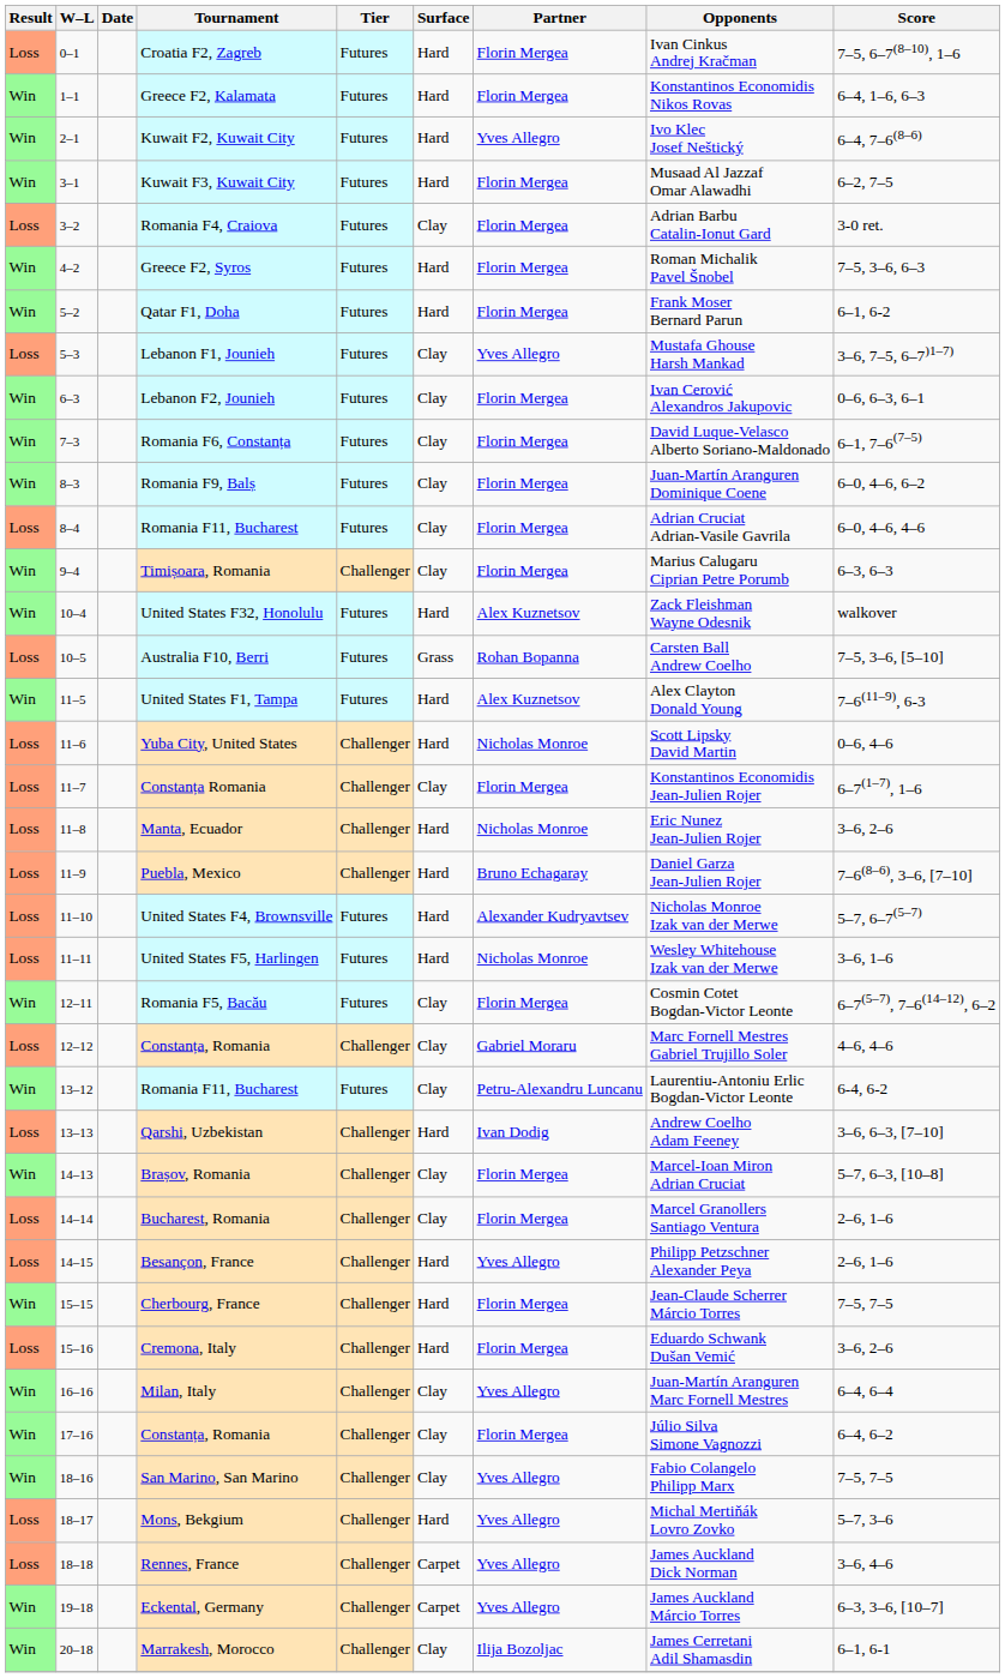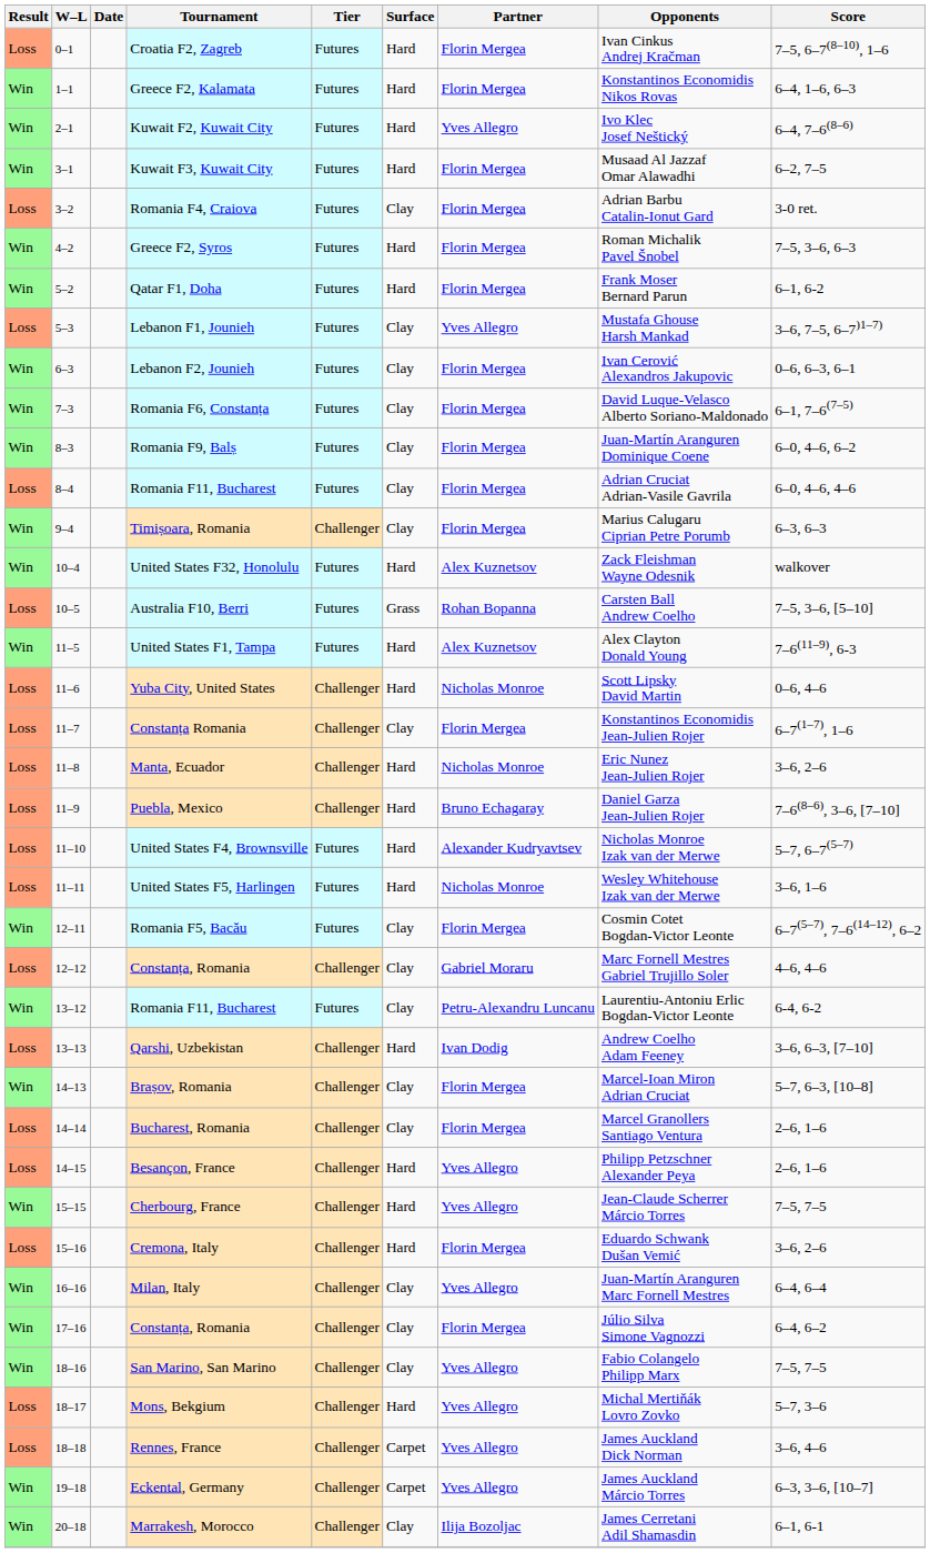 <table class="sortable wikitable">
 <tr>
 <th>Result</th>
 <th class="unsortable">W–L</th>
 <th>Date</th>
 <th>Tournament</th>
 <th>Tier</th>
 <th>Surface</th>
 <th>Partner</th>
 <th>Opponents</th>
 <th class="unsortable">Score</th>
 </tr>
 <tr>
 <td bgcolor=ffa07a>Loss</td>
 <td><small>0–1</small></td>
 <td></td>
 <td bgcolor=cffcff>Croatia F2, <a href='#'>Zagreb</a></td>
 <td bgcolor=cffcff>Futures</td>
 <td>Hard</td>
 <td> <a href='#'>Florin Mergea</a></td>
 <td> Ivan Cinkus<br> <a href='#'>Andrej Kračman</a></td>
 <td>7–5, 6–7<sup>(8–10)</sup>, 1–6</td>
 </tr>
 <tr>
 <td bgcolor=98fb98>Win</td>
 <td><small>1–1</small></td>
 <td></td>
 <td bgcolor=cffcff>Greece F2, <a href='#'>Kalamata</a></td>
 <td bgcolor=cffcff>Futures</td>
 <td>Hard</td>
 <td> <a href='#'>Florin Mergea</a></td>
 <td> <a href='#'>Konstantinos Economidis</a><br> <a href='#'>Nikos Rovas</a></td>
 <td>6–4, 1–6, 6–3</td>
 </tr>
 <tr>
 <td bgcolor=98fb98>Win</td>
 <td><small>2–1</small></td>
 <td></td>
 <td bgcolor=cffcff>Kuwait F2, <a href='#'>Kuwait City</a></td>
 <td bgcolor=cffcff>Futures</td>
 <td>Hard</td>
 <td> <a href='#'>Yves Allegro</a></td>
 <td> <a href='#'>Ivo Klec</a><br> <a href='#'>Josef Neštický</a></td>
 <td>6–4, 7–6<sup>(8–6)</sup></td>
 </tr>
 <tr>
 <td bgcolor=98fb98>Win</td>
 <td><small>3–1</small></td>
 <td></td>
 <td bgcolor=cffcff>Kuwait F3, <a href='#'>Kuwait City</a></td>
 <td bgcolor=cffcff>Futures</td>
 <td>Hard</td>
 <td> <a href='#'>Florin Mergea</a></td>
 <td> Musaad Al Jazzaf<br> Omar Alawadhi</td>
 <td>6–2, 7–5</td>
 </tr>
 <tr>
 <td bgcolor=ffa07a>Loss</td>
 <td><small>3–2</small></td>
 <td></td>
 <td bgcolor=cffcff>Romania F4, <a href='#'>Craiova</a></td>
 <td bgcolor=cffcff>Futures</td>
 <td>Clay</td>
 <td> <a href='#'>Florin Mergea</a></td>
 <td> Adrian Barbu<br> <a href='#'>Catalin-Ionut Gard</a></td>
 <td>3-0 ret.</td>
 </tr>
 <tr>
 <td bgcolor=98fb98>Win</td>
 <td><small>4–2</small></td>
 <td></td>
 <td bgcolor=cffcff>Greece F2, <a href='#'>Syros</a></td>
 <td bgcolor=cffcff>Futures</td>
 <td>Hard</td>
 <td> <a href='#'>Florin Mergea</a></td>
 <td> Roman Michalik<br> <a href='#'>Pavel Šnobel</a></td>
 <td>7–5, 3–6, 6–3</td>
 </tr>
 <tr>
 <td bgcolor=98fb98>Win</td>
 <td><small>5–2</small></td>
 <td></td>
 <td bgcolor=cffcff>Qatar F1, <a href='#'>Doha</a></td>
 <td bgcolor=cffcff>Futures</td>
 <td>Hard</td>
 <td> <a href='#'>Florin Mergea</a></td>
 <td> <a href='#'>Frank Moser</a><br> Bernard Parun</td>
 <td>6–1, 6-2</td>
 </tr>
 <tr>
 <td bgcolor=ffa07a>Loss</td>
 <td><small>5–3</small></td>
 <td></td>
 <td bgcolor=cffcff>Lebanon F1, <a href='#'>Jounieh</a></td>
 <td bgcolor=cffcff>Futures</td>
 <td>Clay</td>
 <td> <a href='#'>Yves Allegro</a></td>
 <td> <a href='#'>Mustafa Ghouse</a><br> <a href='#'>Harsh Mankad</a></td>
 <td>3–6, 7–5, 6–7<sup>)1–7)</sup></td>
 </tr>
 <tr>
 <td bgcolor=98fb98>Win</td>
 <td><small>6–3</small></td>
 <td></td>
 <td bgcolor=cffcff>Lebanon F2, <a href='#'>Jounieh</a></td>
 <td bgcolor=cffcff>Futures</td>
 <td>Clay</td>
 <td> <a href='#'>Florin Mergea</a></td>
 <td> <a href='#'>Ivan Cerović</a><br> <a href='#'>Alexandros Jakupovic</a></td>
 <td>0–6, 6–3, 6–1</td>
 </tr>
 <tr>
 <td bgcolor=98fb98>Win</td>
 <td><small>7–3</small></td>
 <td></td>
 <td bgcolor=cffcff>Romania F6, <a href='#'>Constanța</a></td>
 <td bgcolor=cffcff>Futures</td>
 <td>Clay</td>
 <td> <a href='#'>Florin Mergea</a></td>
 <td> <a href='#'>David Luque-Velasco</a><br> Alberto Soriano-Maldonado</td>
 <td>6–1, 7–6<sup>(7–5)</sup></td>
 </tr>
 <tr>
 <td bgcolor=98fb98>Win</td>
 <td><small>8–3</small></td>
 <td></td>
 <td bgcolor=cffcff>Romania F9, <a href='#'>Balș</a></td>
 <td bgcolor=cffcff>Futures</td>
 <td>Clay</td>
 <td> <a href='#'>Florin Mergea</a></td>
 <td> <a href='#'>Juan-Martín Aranguren</a><br> <a href='#'>Dominique Coene</a></td>
 <td>6–0, 4–6, 6–2</td>
 </tr>
 <tr>
 <td bgcolor=ffa07a>Loss</td>
 <td><small>8–4</small></td>
 <td></td>
 <td bgcolor=cffcff>Romania F11, <a href='#'>Bucharest</a></td>
 <td bgcolor=cffcff>Futures</td>
 <td>Clay</td>
 <td> <a href='#'>Florin Mergea</a></td>
 <td> <a href='#'>Adrian Cruciat</a><br> Adrian-Vasile Gavrila</td>
 <td>6–0, 4–6, 4–6</td>
 </tr>
 <tr>
 <td bgcolor=98fb98>Win</td>
 <td><small>9–4</small></td>
 <td></td>
 <td bgcolor=moccasin><a href='#'>Timișoara</a>, Romania</td>
 <td bgcolor=moccasin>Challenger</td>
 <td>Clay</td>
 <td> <a href='#'>Florin Mergea</a></td>
 <td> Marius Calugaru<br> <a href='#'>Ciprian Petre Porumb</a></td>
 <td>6–3, 6–3</td>
 </tr>
 <tr>
 <td bgcolor=98fb98>Win</td>
 <td><small>10–4</small></td>
 <td></td>
 <td bgcolor=cffcff>United States F32, <a href='#'>Honolulu</a></td>
 <td bgcolor=cffcff>Futures</td>
 <td>Hard</td>
 <td> <a href='#'>Alex Kuznetsov</a></td>
 <td> <a href='#'>Zack Fleishman</a><br> <a href='#'>Wayne Odesnik</a></td>
 <td>walkover</td>
 </tr>
 <tr>
 <td bgcolor=ffa07a>Loss</td>
 <td><small>10–5</small></td>
 <td></td>
 <td bgcolor=cffcff>Australia F10, <a href='#'>Berri</a></td>
 <td bgcolor=cffcff>Futures</td>
 <td>Grass</td>
 <td> <a href='#'>Rohan Bopanna</a></td>
 <td> <a href='#'>Carsten Ball</a><br> <a href='#'>Andrew Coelho</a></td>
 <td>7–5, 3–6, [5–10]</td>
 </tr>
 <tr>
 <td bgcolor=98fb98>Win</td>
 <td><small>11–5</small></td>
 <td></td>
 <td bgcolor=cffcff>United States F1, <a href='#'>Tampa</a></td>
 <td bgcolor=cffcff>Futures</td>
 <td>Hard</td>
 <td> <a href='#'>Alex Kuznetsov</a></td>
 <td> Alex Clayton<br> <a href='#'>Donald Young</a></td>
 <td>7–6<sup>(11–9)</sup>, 6-3</td>
 </tr>
 <tr>
 <td bgcolor=ffa07a>Loss</td>
 <td><small>11–6</small></td>
 <td></td>
 <td bgcolor=moccasin><a href='#'>Yuba City</a>, United States</td>
 <td bgcolor=moccasin>Challenger</td>
 <td>Hard</td>
 <td> <a href='#'>Nicholas Monroe</a></td>
 <td> <a href='#'>Scott Lipsky</a><br> <a href='#'>David Martin</a></td>
 <td>0–6, 4–6</td>
 </tr>
 <tr>
 <td bgcolor=ffa07a>Loss</td>
 <td><small>11–7</small></td>
 <td></td>
 <td bgcolor=moccasin><a href='#'>Constanța</a> Romania</td>
 <td bgcolor=moccasin>Challenger</td>
 <td>Clay</td>
 <td> <a href='#'>Florin Mergea</a></td>
 <td> <a href='#'>Konstantinos Economidis</a><br> <a href='#'>Jean-Julien Rojer</a></td>
 <td>6–7<sup>(1–7)</sup>, 1–6</td>
 </tr>
 <tr>
 <td bgcolor=ffa07a>Loss</td>
 <td><small>11–8</small></td>
 <td></td>
 <td bgcolor=moccasin><a href='#'>Manta</a>, Ecuador</td>
 <td bgcolor=moccasin>Challenger</td>
 <td>Hard</td>
 <td> <a href='#'>Nicholas Monroe</a></td>
 <td> <a href='#'>Eric Nunez</a><br> <a href='#'>Jean-Julien Rojer</a></td>
 <td>3–6, 2–6</td>
 </tr>
 <tr>
 <td bgcolor=ffa07a>Loss</td>
 <td><small>11–9</small></td>
 <td></td>
 <td bgcolor=moccasin><a href='#'>Puebla</a>, Mexico</td>
 <td bgcolor=moccasin>Challenger</td>
 <td>Hard</td>
 <td> <a href='#'>Bruno Echagaray</a></td>
 <td> <a href='#'>Daniel Garza</a><br> <a href='#'>Jean-Julien Rojer</a></td>
 <td>7–6<sup>(8–6)</sup>, 3–6, [7–10]</td>
 </tr>
 <tr>
 <td bgcolor=ffa07a>Loss</td>
 <td><small>11–10</small></td>
 <td></td>
 <td bgcolor=cffcff>United States F4, <a href='#'>Brownsville</a></td>
 <td bgcolor=cffcff>Futures</td>
 <td>Hard</td>
 <td> <a href='#'>Alexander Kudryavtsev</a></td>
 <td> <a href='#'>Nicholas Monroe</a><br> <a href='#'>Izak van der Merwe</a></td>
 <td>5–7, 6–7<sup>(5–7)</sup></td>
 </tr>
 <tr>
 <td bgcolor=ffa07a>Loss</td>
 <td><small>11–11</small></td>
 <td></td>
 <td bgcolor=cffcff>United States F5, <a href='#'>Harlingen</a></td>
 <td bgcolor=cffcff>Futures</td>
 <td>Hard</td>
 <td> <a href='#'>Nicholas Monroe</a></td>
 <td> <a href='#'>Wesley Whitehouse</a><br> <a href='#'>Izak van der Merwe</a></td>
 <td>3–6, 1–6</td>
 </tr>
 <tr>
 <td bgcolor=98fb98>Win</td>
 <td><small>12–11</small></td>
 <td></td>
 <td bgcolor=cffcff>Romania F5, <a href='#'>Bacău</a></td>
 <td bgcolor=cffcff>Futures</td>
 <td>Clay</td>
 <td> <a href='#'>Florin Mergea</a></td>
 <td> Cosmin Cotet<br> Bogdan-Victor Leonte</td>
 <td>6–7<sup>(5–7)</sup>, 7–6<sup>(14–12)</sup>, 6–2</td>
 </tr>
 <tr>
 <td bgcolor=ffa07a>Loss</td>
 <td><small>12–12</small></td>
 <td></td>
 <td bgcolor=moccasin><a href='#'>Constanța</a>, Romania</td>
 <td bgcolor=moccasin>Challenger</td>
 <td>Clay</td>
 <td> <a href='#'>Gabriel Moraru</a></td>
 <td> <a href='#'>Marc Fornell Mestres</a><br> <a href='#'>Gabriel Trujillo Soler</a></td>
 <td>4–6, 4–6</td>
 </tr>
 <tr>
 <td bgcolor=98fb98>Win</td>
 <td><small>13–12</small></td>
 <td></td>
 <td bgcolor=cffcff>Romania F11, <a href='#'>Bucharest</a></td>
 <td bgcolor=cffcff>Futures</td>
 <td>Clay</td>
 <td> <a href='#'>Petru-Alexandru Luncanu</a></td>
 <td> Laurentiu-Antoniu Erlic<br> Bogdan-Victor Leonte</td>
 <td>6-4, 6-2</td>
 </tr>
 <tr>
 <td bgcolor=ffa07a>Loss</td>
 <td><small>13–13</small></td>
 <td></td>
 <td bgcolor=moccasin><a href='#'>Qarshi</a>, Uzbekistan</td>
 <td bgcolor=moccasin>Challenger</td>
 <td>Hard</td>
 <td> <a href='#'>Ivan Dodig</a></td>
 <td> <a href='#'>Andrew Coelho</a><br> <a href='#'>Adam Feeney</a></td>
 <td>3–6, 6–3, [7–10]</td>
 </tr>
 <tr>
 <td bgcolor=98fb98>Win</td>
 <td><small>14–13</small></td>
 <td></td>
 <td bgcolor=moccasin><a href='#'>Brașov</a>, Romania</td>
 <td bgcolor=moccasin>Challenger</td>
 <td>Clay</td>
 <td> <a href='#'>Florin Mergea</a></td>
 <td> <a href='#'>Marcel-Ioan Miron</a><br> <a href='#'>Adrian Cruciat</a></td>
 <td>5–7, 6–3, [10–8]</td>
 </tr>
 <tr>
 <td bgcolor=ffa07a>Loss</td>
 <td><small>14–14</small></td>
 <td></td>
 <td bgcolor=moccasin><a href='#'>Bucharest</a>, Romania</td>
 <td bgcolor=moccasin>Challenger</td>
 <td>Clay</td>
 <td> <a href='#'>Florin Mergea</a></td>
 <td> <a href='#'>Marcel Granollers</a><br> <a href='#'>Santiago Ventura</a></td>
 <td>2–6, 1–6</td>
 </tr>
 <tr>
 <td bgcolor=ffa07a>Loss</td>
 <td><small>14–15</small></td>
 <td></td>
 <td bgcolor=moccasin><a href='#'>Besançon</a>, France</td>
 <td bgcolor=moccasin>Challenger</td>
 <td>Hard</td>
 <td> <a href='#'>Yves Allegro</a></td>
 <td> <a href='#'>Philipp Petzschner</a><br> <a href='#'>Alexander Peya</a></td>
 <td>2–6, 1–6</td>
 </tr>
 <tr>
 <td bgcolor=98fb98>Win</td>
 <td><small>15–15</small></td>
 <td></td>
 <td bgcolor=moccasin><a href='#'>Cherbourg</a>, France</td>
 <td bgcolor=moccasin>Challenger</td>
 <td>Hard</td>
-<td> <a href='#'>Florin Mergea</a></td>
+<td> <a href='#'>Yves Allegro</a></td>
 <td> <a href='#'>Jean-Claude Scherrer</a><br> <a href='#'>Márcio Torres</a></td>
 <td>7–5, 7–5</td>
 </tr>
 <tr>
 <td bgcolor=ffa07a>Loss</td>
 <td><small>15–16</small></td>
 <td></td>
 <td bgcolor=moccasin><a href='#'>Cremona</a>, Italy</td>
 <td bgcolor=moccasin>Challenger</td>
 <td>Hard</td>
 <td> <a href='#'>Florin Mergea</a></td>
 <td> <a href='#'>Eduardo Schwank</a><br> <a href='#'>Dušan Vemić</a></td>
 <td>3–6, 2–6</td>
 </tr>
 <tr>
 <td bgcolor=98fb98>Win</td>
 <td><small>16–16</small></td>
 <td></td>
 <td bgcolor=moccasin><a href='#'>Milan</a>, Italy</td>
 <td bgcolor=moccasin>Challenger</td>
 <td>Clay</td>
 <td> <a href='#'>Yves Allegro</a></td>
 <td> <a href='#'>Juan-Martín Aranguren</a><br> <a href='#'>Marc Fornell Mestres</a></td>
 <td>6–4, 6–4</td>
 </tr>
 <tr>
 <td bgcolor=98fb98>Win</td>
 <td><small>17–16</small></td>
 <td></td>
 <td bgcolor=moccasin><a href='#'>Constanța</a>, Romania</td>
 <td bgcolor=moccasin>Challenger</td>
 <td>Clay</td>
 <td> <a href='#'>Florin Mergea</a></td>
 <td> <a href='#'>Júlio Silva</a><br> <a href='#'>Simone Vagnozzi</a></td>
 <td>6–4, 6–2</td>
 </tr>
 <tr>
 <td bgcolor=98fb98>Win</td>
 <td><small>18–16</small></td>
 <td></td>
 <td bgcolor=moccasin><a href='#'>San Marino</a>, San Marino</td>
 <td bgcolor=moccasin>Challenger</td>
 <td>Clay</td>
 <td> <a href='#'>Yves Allegro</a></td>
 <td> <a href='#'>Fabio Colangelo</a><br> <a href='#'>Philipp Marx</a></td>
 <td>7–5, 7–5</td>
 </tr>
 <tr>
 <td bgcolor=ffa07a>Loss</td>
 <td><small>18–17</small></td>
 <td></td>
 <td bgcolor=moccasin><a href='#'>Mons</a>, Bekgium</td>
 <td bgcolor=moccasin>Challenger</td>
 <td>Hard</td>
 <td> <a href='#'>Yves Allegro</a></td>
 <td> <a href='#'>Michal Mertiňák</a><br> <a href='#'>Lovro Zovko</a></td>
 <td>5–7, 3–6</td>
 </tr>
 <tr>
 <td bgcolor=ffa07a>Loss</td>
 <td><small>18–18</small></td>
 <td></td>
 <td bgcolor=moccasin><a href='#'>Rennes</a>, France</td>
 <td bgcolor=moccasin>Challenger</td>
 <td>Carpet</td>
 <td> <a href='#'>Yves Allegro</a></td>
 <td> <a href='#'>James Auckland</a><br> <a href='#'>Dick Norman</a></td>
 <td>3–6, 4–6</td>
 </tr>
 <tr>
 <td bgcolor=98fb98>Win</td>
 <td><small>19–18</small></td>
 <td></td>
 <td bgcolor=moccasin><a href='#'>Eckental</a>, Germany</td>
 <td bgcolor=moccasin>Challenger</td>
 <td>Carpet</td>
 <td> <a href='#'>Yves Allegro</a></td>
 <td> <a href='#'>James Auckland</a><br> <a href='#'>Márcio Torres</a></td>
 <td>6–3, 3–6, [10–7]</td>
 </tr>
 <tr>
 <td bgcolor=98fb98>Win</td>
 <td><small>20–18</small></td>
 <td></td>
 <td bgcolor=moccasin><a href='#'>Marrakesh</a>, Morocco</td>
 <td bgcolor=moccasin>Challenger</td>
 <td>Clay</td>
 <td> <a href='#'>Ilija Bozoljac</a></td>
 <td> <a href='#'>James Cerretani</a><br> <a href='#'>Adil Shamasdin</a></td>
 <td>6–1, 6-1</td>
 </tr>
 <tr>
 </tr>
 </table>
